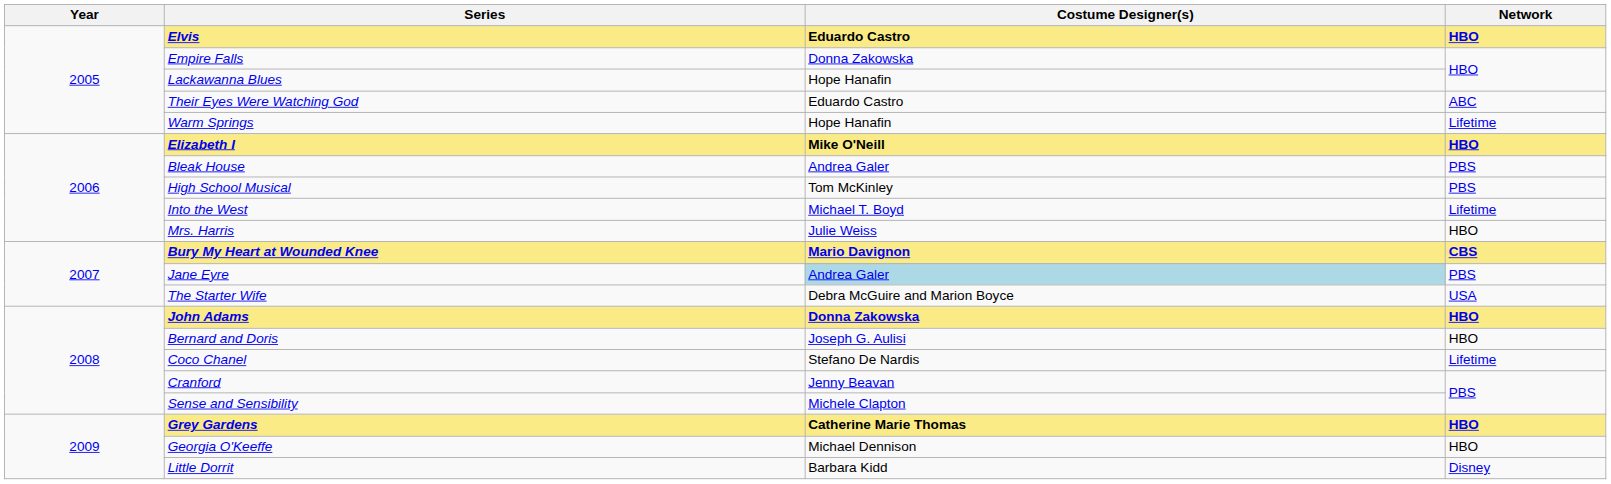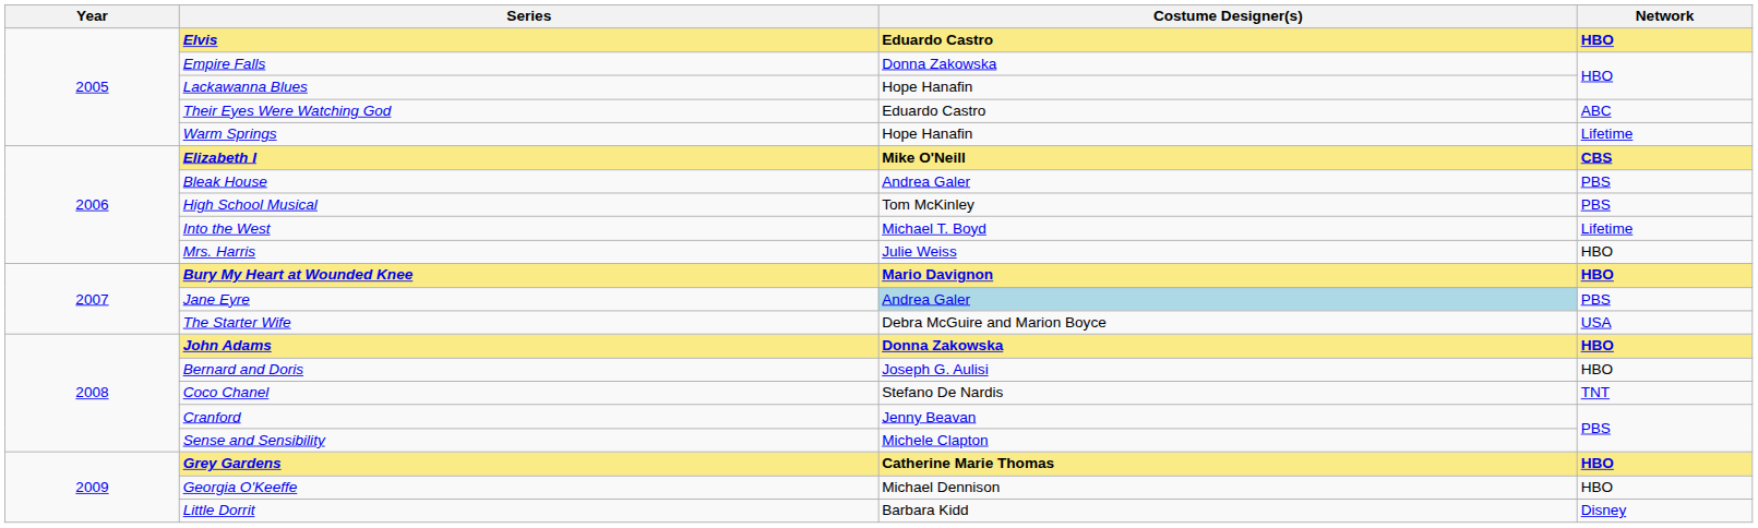 <table class="wikitable" width="95%" cellpadding="4">
 <tr>
 <th width="10%">Year</th>
 <th width="40%">Series</th>
 <th width="40%">Costume Designer(s)</th>
 <th width="10%">Network</th>
 </tr>
 <tr>
 <td rowspan="5" style="text-align:center;"><a href='#'>2005</a><br></td>
 <td style="background:#FAEB86;"><strong><em><a href='#'>Elvis</a></em></strong></td>
 <td style="background:#FAEB86;"><strong>Eduardo Castro</strong></td>
 <td style="background:#FAEB86;"><strong><a href='#'>HBO</a></strong></td>
 </tr>
 <tr>
 <td><em><a href='#'>Empire Falls</a></em></td>
 <td><a href='#'>Donna Zakowska</a></td>
 <td rowspan="2"><a href='#'>HBO</a></td>
 </tr>
 <tr>
 <td><em><a href='#'>Lackawanna Blues</a></em></td>
 <td>Hope Hanafin</td>
 </tr>
 <tr>
 <td><em><a href='#'>Their Eyes Were Watching God</a></em></td>
 <td>Eduardo Castro</td>
 <td><a href='#'>ABC</a></td>
 </tr>
 <tr>
 <td><em><a href='#'>Warm Springs</a></em></td>
 <td>Hope Hanafin</td>
 <td><a href='#'>Lifetime</a></td>
 </tr>
 <tr>
 <td rowspan="5" style="text-align:center;"><a href='#'>2006</a><br></td>
 <td style="background:#FAEB86;"><strong><em><a href='#'>Elizabeth I</a></em></strong></td>
 <td style="background:#FAEB86;"><strong>Mike O'Neill</strong></td>
-<td style="background:#FAEB86;"><strong><a href='#'>HBO</a></strong></td>
+<td style="background:#FAEB86;"><strong><a href='#'>CBS</a></strong></td>
 </tr>
 <tr>
 <td><em><a href='#'>Bleak House</a></em></td>
 <td><a href='#'>Andrea Galer</a></td>
 <td><a href='#'>PBS</a></td>
 </tr>
 <tr>
 <td><em><a href='#'>High School Musical</a></em></td>
 <td>Tom McKinley</td>
 <td><a href='#'>PBS</a></td>
 </tr>
 <tr>
 <td><em><a href='#'>Into the West</a></em></td>
 <td><a href='#'>Michael T. Boyd</a></td>
 <td><a href='#'>Lifetime</a></td>
 </tr>
 <tr>
 <td><em><a href='#'>Mrs. Harris</a></em></td>
 <td><a href='#'>Julie Weiss</a></td>
 <td>HBO</td>
 </tr>
 <tr>
 <td rowspan="3" style="text-align:center;"><a href='#'>2007</a><br></td>
 <td style="background:#FAEB86;"><strong><em><a href='#'>Bury My Heart at Wounded Knee</a></em></strong></td>
 <td style="background:#FAEB86;"><strong><a href='#'>Mario Davignon</a></strong></td>
-<td style="background:#FAEB86;"><strong><a href='#'>CBS</a></strong></td>
+<td style="background:#FAEB86;"><strong><a href='#'>HBO</a></strong></td>
 </tr>
 <tr>
 <td><em><a href='#'>Jane Eyre</a></em></td>
 <td style="background: lightblue;"><a href='#'>Andrea Galer</a></td>
 <td><a href='#'>PBS</a></td>
 </tr>
 <tr>
 <td><em><a href='#'>The Starter Wife</a></em></td>
 <td>Debra McGuire and Marion Boyce</td>
 <td><a href='#'>USA</a></td>
 </tr>
 <tr>
 <td rowspan="5" style="text-align:center;"><a href='#'>2008</a><br></td>
 <td style="background:#FAEB86;"><strong><em><a href='#'>John Adams</a></em></strong></td>
 <td style="background:#FAEB86;"><strong><a href='#'>Donna Zakowska</a></strong></td>
 <td style="background:#FAEB86;"><strong><a href='#'>HBO</a></strong></td>
 </tr>
 <tr>
 <td><em><a href='#'>Bernard and Doris</a></em></td>
 <td><a href='#'>Joseph G. Aulisi</a></td>
 <td>HBO</td>
 </tr>
 <tr>
 <td><em><a href='#'>Coco Chanel</a></em></td>
 <td>Stefano De Nardis</td>
-<td><a href='#'>Lifetime</a></td>
+<td><a href='#'>TNT</a></td>
 </tr>
 <tr>
 <td><em><a href='#'>Cranford</a></em></td>
 <td><a href='#'>Jenny Beavan</a></td>
 <td rowspan="2"><a href='#'>PBS</a></td>
 </tr>
 <tr>
 <td><em><a href='#'>Sense and Sensibility</a></em></td>
 <td><a href='#'>Michele Clapton</a></td>
 </tr>
 <tr>
 <td rowspan="3" style="text-align:center;"><a href='#'>2009</a><br></td>
 <td style="background:#FAEB86;"><strong><em><a href='#'>Grey Gardens</a></em></strong></td>
 <td style="background:#FAEB86;"><strong>Catherine Marie Thomas</strong></td>
 <td style="background:#FAEB86;"><strong><a href='#'>HBO</a></strong></td>
 </tr>
 <tr>
 <td><em><a href='#'>Georgia O'Keeffe</a></em></td>
 <td>Michael Dennison</td>
 <td>HBO</td>
 </tr>
 <tr>
 <td><em><a href='#'>Little Dorrit</a></em></td>
 <td>Barbara Kidd</td>
 <td><a href='#'>Disney</a></td>
 </tr>
 </table>
